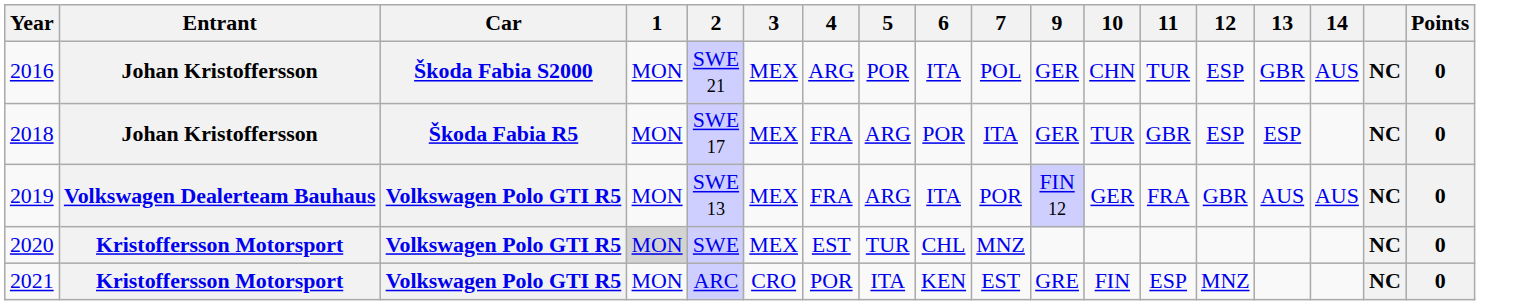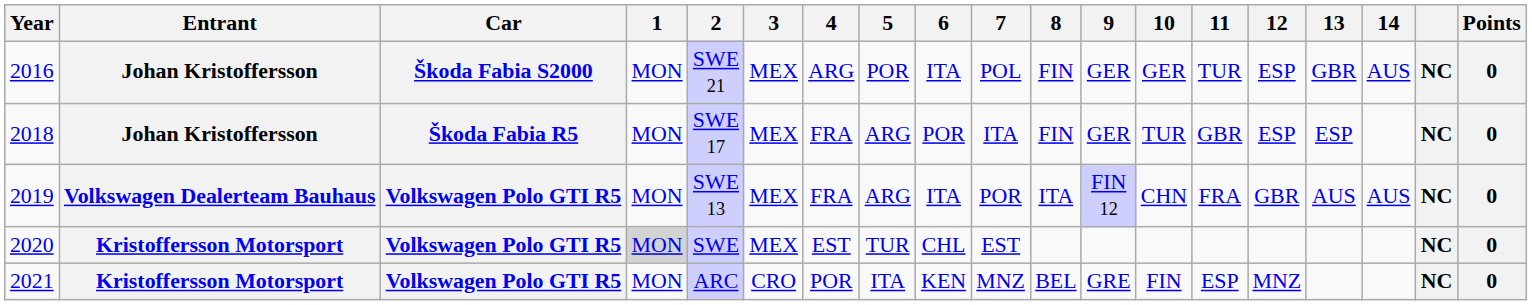 <table class="wikitable" border="1" style="text-align:center; font-size:90%;">
 <tr>
 <th>Year</th>
 <th>Entrant</th>
 <th>Car</th>
 <th>1</th>
 <th>2</th>
 <th>3</th>
 <th>4</th>
 <th>5</th>
 <th>6</th>
 <th>7</th>
+<th>8</th>
 <th>9</th>
 <th>10</th>
 <th>11</th>
 <th>12</th>
 <th>13</th>
 <th>14</th>
 <th></th>
 <th>Points</th>
 </tr>
 <tr>
 <td><a href='#'>2016</a></td>
 <th>Johan Kristoffersson</th>
 <th><a href='#'>Škoda Fabia S2000</a></th>
 <td><a href='#'>MON</a></td>
 <td style="background:#CFCFFF;"><a href='#'>SWE</a><br><small>21</small></td>
 <td><a href='#'>MEX</a></td>
 <td><a href='#'>ARG</a></td>
 <td><a href='#'>POR</a></td>
 <td><a href='#'>ITA</a></td>
 <td><a href='#'>POL</a></td>
+<td><a href='#'>FIN</a></td>
 <td><a href='#'>GER</a></td>
-<td><a href='#'>CHN</a></td>
+<td><a href='#'>GER</a></td>
 <td><a href='#'>TUR</a></td>
 <td><a href='#'>ESP</a></td>
 <td><a href='#'>GBR</a></td>
 <td><a href='#'>AUS</a></td>
 <th>NC</th>
 <th>0</th>
 </tr>
 <tr>
 <td><a href='#'>2018</a></td>
 <th>Johan Kristoffersson</th>
 <th><a href='#'>Škoda Fabia R5</a></th>
 <td><a href='#'>MON</a></td>
 <td style="background:#CFCFFF;"><a href='#'>SWE</a><br><small>17</small></td>
 <td><a href='#'>MEX</a></td>
 <td><a href='#'>FRA</a></td>
 <td><a href='#'>ARG</a></td>
 <td><a href='#'>POR</a></td>
 <td><a href='#'>ITA</a></td>
+<td><a href='#'>FIN</a></td>
 <td><a href='#'>GER</a></td>
 <td><a href='#'>TUR</a></td>
 <td><a href='#'>GBR</a></td>
 <td><a href='#'>ESP</a></td>
 <td><a href='#'>ESP</a></td>
 <td></td>
 <th>NC</th>
 <th>0</th>
 </tr>
 <tr>
 <td><a href='#'>2019</a></td>
 <th><a href='#'>Volkswagen Dealerteam Bauhaus</a></th>
 <th><a href='#'>Volkswagen Polo GTI R5</a></th>
 <td><a href='#'>MON</a></td>
 <td style="background:#CFCFFF;"><a href='#'>SWE</a><br><small>13</small></td>
 <td><a href='#'>MEX</a></td>
 <td><a href='#'>FRA</a></td>
 <td><a href='#'>ARG</a></td>
 <td><a href='#'>ITA</a></td>
 <td><a href='#'>POR</a></td>
+<td><a href='#'>ITA</a></td>
 <td style="background:#CFCFFF;"><a href='#'>FIN</a><br><small>12</small></td>
-<td><a href='#'>GER</a></td>
+<td><a href='#'>CHN</a></td>
 <td><a href='#'>FRA</a></td>
 <td><a href='#'>GBR</a></td>
 <td><a href='#'>AUS</a></td>
 <td><a href='#'>AUS</a><br></td>
 <th>NC</th>
 <th>0</th>
 </tr>
 <tr>
 <td><a href='#'>2020</a></td>
 <th><a href='#'>Kristoffersson Motorsport</a></th>
 <th><a href='#'>Volkswagen Polo GTI R5</a></th>
 <td style="background: lightgrey;"><a href='#'>MON</a></td>
 <td style="background:#CFCFFF;"><a href='#'>SWE</a><br></td>
 <td><a href='#'>MEX</a></td>
 <td><a href='#'>EST</a></td>
 <td><a href='#'>TUR</a></td>
 <td><a href='#'>CHL</a></td>
-<td><a href='#'>MNZ</a></td>
+<td><a href='#'>EST</a></td>
+<td></td>
 <td></td>
 <td></td>
 <td></td>
 <td></td>
 <td></td>
 <td></td>
 <th>NC</th>
 <th>0</th>
 </tr>
 <tr>
 <td><a href='#'>2021</a></td>
 <th><a href='#'>Kristoffersson Motorsport</a></th>
 <th><a href='#'>Volkswagen Polo GTI R5</a></th>
 <td><a href='#'>MON</a></td>
 <td style="background:#CFCFFF;"><a href='#'>ARC</a><br></td>
 <td><a href='#'>CRO</a></td>
 <td><a href='#'>POR</a></td>
 <td><a href='#'>ITA</a></td>
 <td><a href='#'>KEN</a></td>
-<td><a href='#'>EST</a></td>
+<td><a href='#'>MNZ</a></td>
+<td><a href='#'>BEL</a></td>
 <td><a href='#'>GRE</a></td>
 <td><a href='#'>FIN</a></td>
 <td><a href='#'>ESP</a></td>
 <td><a href='#'>MNZ</a></td>
 <td></td>
 <td></td>
 <th>NC</th>
 <th>0</th>
 </tr>
 </table>
